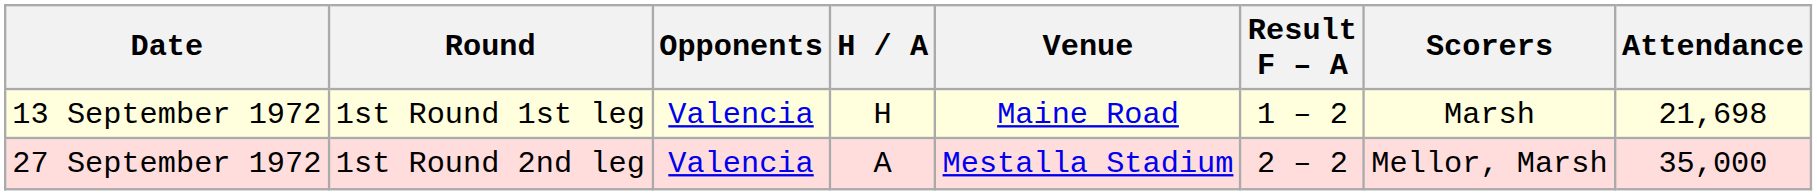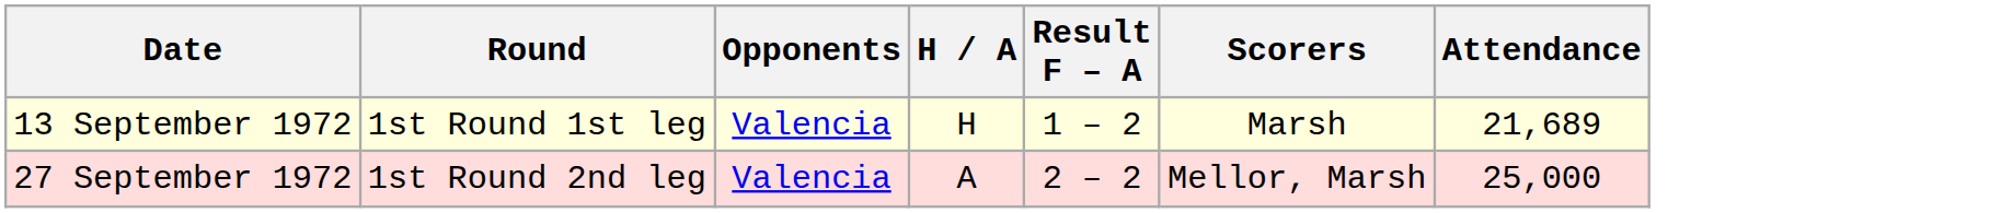 <table class="wikitable" style="text-align:center">
 <tr>
 <th>Date</th>
 <th>Round</th>
 <th>Opponents</th>
 <th>H / A</th>
-<th>Venue</th>
 <th>Result<br>F – A</th>
 <th>Scorers</th>
 <th>Attendance</th>
 </tr>
 <tr bgcolor="#ffffdd">
 <td>13 September 1972</td>
 <td>1st Round 1st leg</td>
 <td><a href='#'>Valencia</a></td>
 <td>H</td>
-<td><a href='#'>Maine Road</a></td>
 <td>1 – 2</td>
 <td>Marsh</td>
-<td>21,698</td>
+<td>21,689</td>
 </tr>
 <tr bgcolor="#ffdddd">
 <td>27 September 1972</td>
 <td>1st Round 2nd leg</td>
 <td><a href='#'>Valencia</a></td>
 <td>A</td>
-<td><a href='#'>Mestalla Stadium</a></td>
 <td>2 – 2</td>
 <td>Mellor, Marsh</td>
-<td>35,000</td>
+<td>25,000</td>
 </tr>
 </table>
